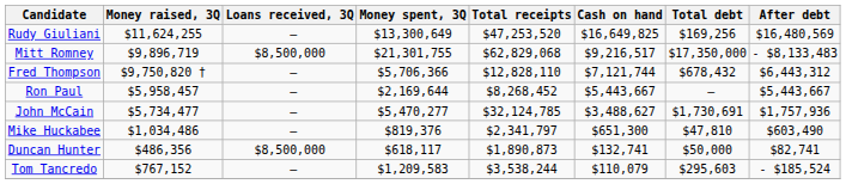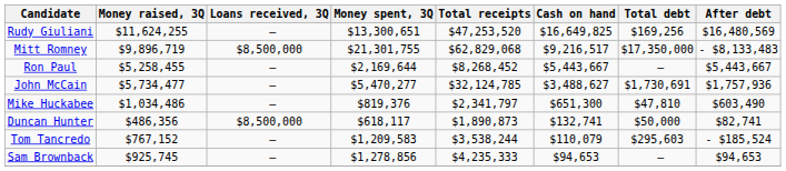 <table class="wikitable" style="text-align:center">
 <tr>
 <th>Candidate</th>
 <th>Money raised, 3Q</th>
 <th>Loans received, 3Q</th>
 <th>Money spent, 3Q</th>
 <th>Total receipts</th>
 <th>Cash on hand</th>
 <th>Total debt</th>
 <th>After debt</th>
 </tr>
 <tr>
 <td><a href='#'>Rudy Giuliani</a></td>
 <td>$11,624,255</td>
 <td> –</td>
-<td>$13,300,649</td>
+<td>$13,300,651</td>
 <td>$47,253,520</td>
 <td>$16,649,825</td>
 <td>$169,256</td>
 <td>$16,480,569</td>
 </tr>
 <tr>
 <td><a href='#'>Mitt Romney</a></td>
 <td>$9,896,719</td>
 <td>$8,500,000</td>
 <td>$21,301,755</td>
 <td>$62,829,068</td>
 <td>$9,216,517</td>
 <td>$17,350,000</td>
 <td><span>- $8,133,483</span></td>
 </tr>
 <tr>
-<td><a href='#'>Fred Thompson</a></td>
-<td>$9,750,820 †</td>
-<td> –</td>
-<td>$5,706,366</td>
-<td>$12,828,110</td>
-<td>$7,121,744</td>
-<td>$678,432</td>
-<td>$6,443,312</td>
-</tr>
-<tr>
 <td><a href='#'>Ron Paul</a></td>
-<td>$5,958,457</td>
+<td>$5,258,455</td>
 <td> –</td>
 <td>$2,169,644</td>
 <td>$8,268,452</td>
 <td>$5,443,667</td>
 <td> –</td>
 <td>$5,443,667</td>
 </tr>
 <tr>
 <td><a href='#'>John McCain</a></td>
 <td>$5,734,477</td>
 <td> –</td>
 <td>$5,470,277</td>
 <td>$32,124,785</td>
 <td>$3,488,627</td>
 <td>$1,730,691</td>
 <td>$1,757,936</td>
 </tr>
 <tr>
 <td><a href='#'>Mike Huckabee</a></td>
 <td>$1,034,486</td>
 <td> –</td>
 <td>$819,376</td>
 <td>$2,341,797</td>
 <td>$651,300</td>
 <td>$47,810</td>
 <td>$603,490</td>
 </tr>
 <tr>
 <td><a href='#'>Duncan Hunter</a></td>
 <td>$486,356</td>
 <td>$8,500,000</td>
 <td>$618,117</td>
 <td>$1,890,873</td>
 <td>$132,741</td>
 <td>$50,000</td>
 <td>$82,741</td>
 </tr>
 <tr>
 <td><a href='#'>Tom Tancredo</a></td>
 <td>$767,152</td>
 <td> –</td>
 <td>$1,209,583</td>
 <td>$3,538,244</td>
 <td>$110,079</td>
 <td>$295,603</td>
 <td><span> - $185,524 </span></td>
 </tr>
 <tr>
+<td><a href='#'>Sam Brownback</a></td>
+<td>$925,745</td>
+<td> –</td>
+<td>$1,278,856</td>
+<td>$4,235,333</td>
+<td>$94,653</td>
+<td> –</td>
+<td>$94,653</td>
+</tr>
+<tr>
 </tr>
 </table>
